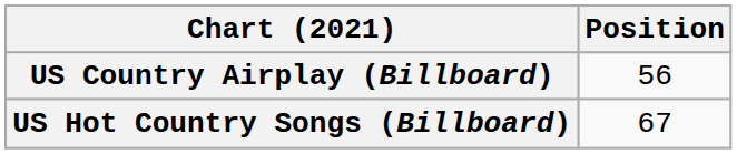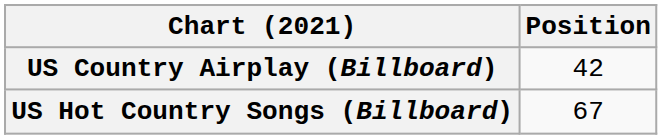 <table class="wikitable sortable plainrowheaders" style="text-align:center">
 <tr>
 <th>Chart (2021)</th>
 <th>Position</th>
 </tr>
 <tr>
 <th scope="row">US Country Airplay (<em>Billboard</em>)</th>
-<td>56</td>
+<td>42</td>
 </tr>
 <tr>
 <th scope="row">US Hot Country Songs (<em>Billboard</em>)</th>
 <td>67</td>
 </tr>
 </table>
